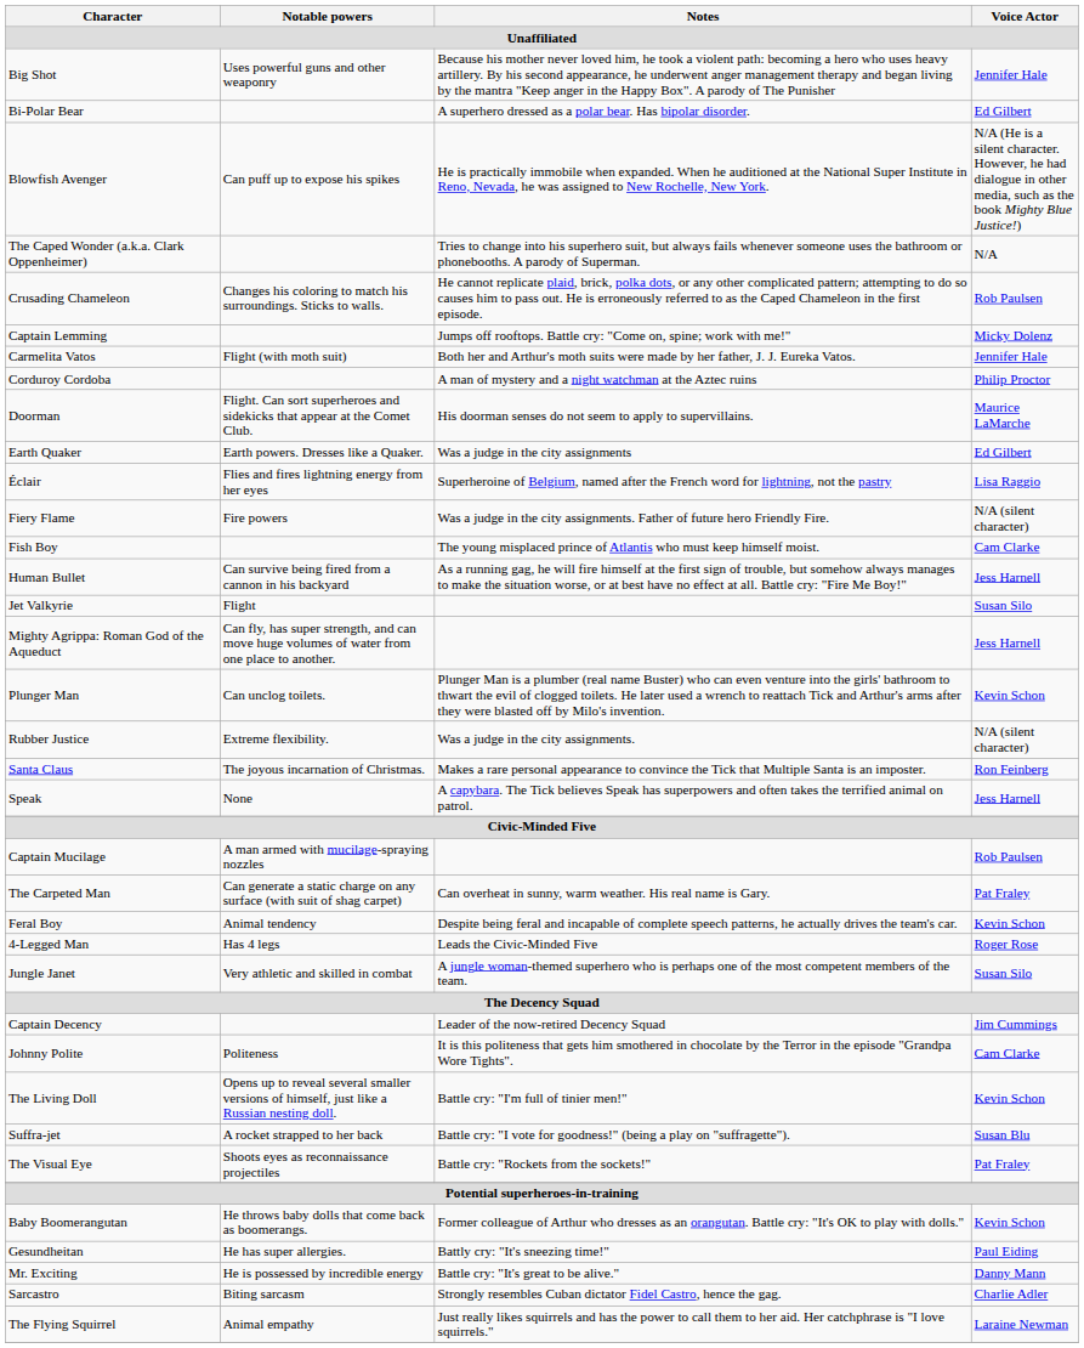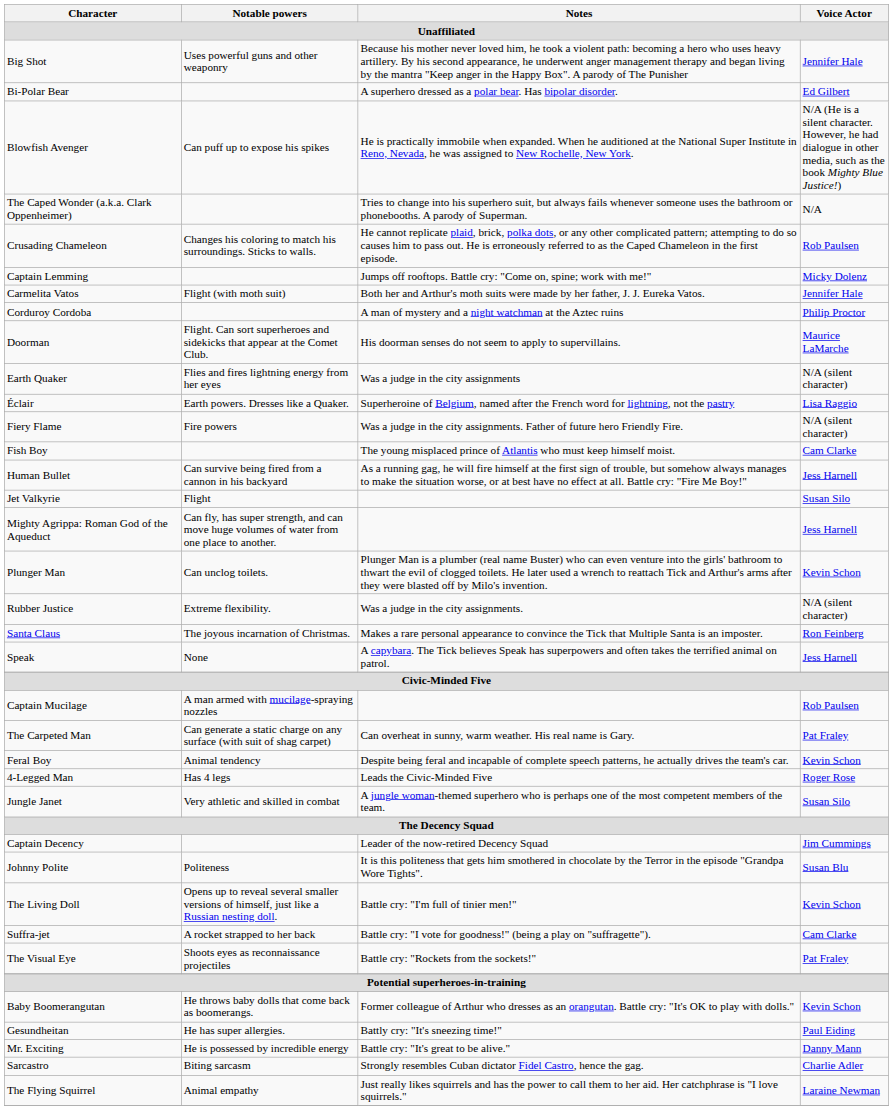 <table class="wikitable" width=100%>
 <tr>
 <th width=20%>Character</th>
 <th width=20%>Notable powers</th>
 <th width=50%>Notes</th>
 <th width=30%>Voice Actor</th>
 </tr>
 <tr bgcolor="#dddddd">
 <td colspan=4 align=center><strong>Unaffiliated</strong></td>
 </tr>
 <tr>
 <td>Big Shot</td>
 <td>Uses powerful guns and other weaponry</td>
 <td>Because his mother never loved him, he took a violent path: becoming a hero who uses heavy artillery. By his second appearance, he underwent anger management therapy and began living by the mantra "Keep anger in the Happy Box". A parody of The Punisher</td>
 <td><a href='#'>Jennifer Hale</a></td>
 </tr>
 <tr>
 <td>Bi-Polar Bear</td>
 <td></td>
 <td>A superhero dressed as a <a href='#'>polar bear</a>. Has <a href='#'>bipolar disorder</a>.</td>
 <td><a href='#'>Ed Gilbert</a></td>
 </tr>
 <tr>
 <td>Blowfish Avenger</td>
 <td>Can puff up to expose his spikes</td>
 <td>He is practically immobile when expanded. When he auditioned at the National Super Institute in <a href='#'>Reno, Nevada</a>, he was assigned to <a href='#'>New Rochelle, New York</a>.</td>
 <td>N/A (He is a silent character. However,  he had dialogue in other media, such as the book <em>Mighty Blue Justice!</em>)</td>
 </tr>
 <tr>
 <td>The Caped Wonder (a.k.a. Clark Oppenheimer)</td>
 <td></td>
 <td>Tries to change into his superhero suit, but always fails whenever someone uses the bathroom or phonebooths. A parody of Superman.</td>
 <td>N/A</td>
 </tr>
 <tr>
 <td>Crusading Chameleon</td>
 <td>Changes his coloring to match his surroundings.  Sticks to walls.</td>
 <td>He cannot replicate <a href='#'>plaid</a>, brick, <a href='#'>polka dots</a>, or any other complicated pattern; attempting to do so causes him to pass out. He is erroneously referred to as the Caped Chameleon in the first episode.</td>
 <td><a href='#'>Rob Paulsen</a></td>
 </tr>
 <tr>
 <td>Captain Lemming</td>
 <td></td>
 <td>Jumps off rooftops. Battle cry: "Come on, spine; work with me!"</td>
 <td><a href='#'>Micky Dolenz</a></td>
 </tr>
 <tr>
 <td>Carmelita Vatos</td>
 <td>Flight (with moth suit)</td>
 <td>Both her and Arthur's moth suits were made by her father, J. J. Eureka Vatos.</td>
 <td><a href='#'>Jennifer Hale</a></td>
 </tr>
 <tr>
 <td>Corduroy Cordoba</td>
 <td></td>
 <td>A man of mystery and a <a href='#'>night watchman</a> at the Aztec ruins</td>
 <td><a href='#'>Philip Proctor</a></td>
 </tr>
 <tr>
 <td>Doorman</td>
 <td>Flight. Can sort superheroes and sidekicks that appear at the Comet Club.</td>
 <td>His doorman senses do not seem to apply to supervillains.</td>
 <td><a href='#'>Maurice LaMarche</a></td>
 </tr>
 <tr>
 <td>Earth Quaker</td>
-<td>Earth powers. Dresses like a Quaker.</td>
+<td>Flies and fires lightning energy from her eyes</td>
 <td>Was a judge in the city assignments</td>
-<td><a href='#'>Ed Gilbert</a></td>
+<td>N/A (silent character)</td>
 </tr>
 <tr>
 <td>Éclair</td>
-<td>Flies and fires lightning energy from her eyes</td>
+<td>Earth powers. Dresses like a Quaker.</td>
 <td>Superheroine of <a href='#'>Belgium</a>, named after the French word for <a href='#'>lightning</a>, not the <a href='#'>pastry</a></td>
 <td><a href='#'>Lisa Raggio</a></td>
 </tr>
 <tr>
 <td>Fiery Flame</td>
 <td>Fire powers</td>
 <td>Was a judge in the city assignments. Father of future hero Friendly Fire.</td>
 <td>N/A (silent character)</td>
 </tr>
 <tr>
 <td>Fish Boy</td>
 <td></td>
 <td>The young misplaced prince of <a href='#'>Atlantis</a> who must keep himself moist.</td>
 <td><a href='#'>Cam Clarke</a></td>
 </tr>
 <tr>
 <td>Human Bullet</td>
 <td>Can survive being fired from a cannon in his backyard</td>
 <td>As a running gag, he will fire himself at the first sign of trouble, but somehow always manages to make the situation worse, or at best have no effect at all. Battle cry: "Fire Me Boy!"</td>
 <td><a href='#'>Jess Harnell</a></td>
 </tr>
 <tr>
 <td>Jet Valkyrie</td>
 <td>Flight</td>
 <td></td>
 <td><a href='#'>Susan Silo</a></td>
 </tr>
 <tr>
 <td>Mighty Agrippa: Roman God of the Aqueduct</td>
 <td>Can fly, has super strength, and can move huge volumes of water from one place to another.</td>
 <td></td>
 <td><a href='#'>Jess Harnell</a></td>
 </tr>
 <tr>
 <td>Plunger Man</td>
 <td>Can unclog toilets.</td>
 <td>Plunger Man is a plumber (real name Buster) who can even venture into the girls' bathroom to thwart the evil of clogged toilets. He later used a wrench to reattach Tick and Arthur's arms after they were blasted off by Milo's invention.</td>
 <td><a href='#'>Kevin Schon</a></td>
 </tr>
 <tr>
 <td>Rubber Justice</td>
 <td>Extreme flexibility.</td>
 <td>Was a judge in the city assignments.</td>
 <td>N/A (silent character)</td>
 </tr>
 <tr>
 <td><a href='#'>Santa Claus</a></td>
 <td>The joyous incarnation of Christmas.</td>
 <td>Makes a rare personal appearance to convince the Tick that Multiple Santa is an imposter.</td>
 <td><a href='#'>Ron Feinberg</a></td>
 </tr>
 <tr>
 <td>Speak</td>
 <td>None</td>
 <td>A <a href='#'>capybara</a>. The Tick believes Speak has superpowers and often takes the terrified animal on patrol.</td>
 <td><a href='#'>Jess Harnell</a></td>
 </tr>
 <tr>
 </tr>
 <tr bgcolor="#dddddd">
 <td colspan=4 align=center><strong>Civic-Minded Five</strong></td>
 </tr>
 <tr>
 <td>Captain Mucilage</td>
 <td>A man armed with <a href='#'>mucilage</a>-spraying nozzles</td>
 <td></td>
 <td><a href='#'>Rob Paulsen</a></td>
 </tr>
 <tr>
 <td>The Carpeted Man</td>
 <td>Can generate a static charge on any surface (with suit of shag carpet)</td>
 <td>Can overheat in sunny, warm weather. His real name is Gary.</td>
 <td><a href='#'>Pat Fraley</a></td>
 </tr>
 <tr>
 <td>Feral Boy</td>
 <td>Animal tendency</td>
 <td>Despite being feral and incapable of complete speech patterns, he actually drives the team's car.</td>
 <td><a href='#'>Kevin Schon</a></td>
 </tr>
 <tr>
 <td>4-Legged Man</td>
 <td>Has 4 legs</td>
 <td>Leads the Civic-Minded Five</td>
 <td><a href='#'>Roger Rose</a></td>
 </tr>
 <tr>
 <td>Jungle Janet</td>
 <td>Very athletic and skilled in combat</td>
 <td>A <a href='#'>jungle woman</a>-themed superhero who is perhaps one of the most competent members of the team.</td>
 <td><a href='#'>Susan Silo</a></td>
 </tr>
 <tr bgcolor="#dddddd">
 <td colspan=4 align=center><strong>The Decency Squad</strong></td>
 </tr>
 <tr>
 <td>Captain Decency</td>
 <td></td>
 <td>Leader of the now-retired Decency Squad</td>
 <td><a href='#'>Jim Cummings</a></td>
 </tr>
 <tr>
 <td>Johnny Polite</td>
 <td>Politeness</td>
 <td>It is this politeness that gets him smothered in chocolate by the Terror in the episode "Grandpa Wore Tights".</td>
-<td><a href='#'>Cam Clarke</a></td>
+<td><a href='#'>Susan Blu</a></td>
 </tr>
 <tr>
 <td>The Living Doll</td>
 <td>Opens up to reveal several smaller versions of himself, just like a <a href='#'>Russian nesting doll</a>.</td>
 <td>Battle cry: "I'm full of tinier men!"</td>
 <td><a href='#'>Kevin Schon</a></td>
 </tr>
 <tr>
 <td>Suffra-jet</td>
 <td>A rocket strapped to her back</td>
 <td>Battle cry: "I vote for goodness!" (being a play on "suffragette").</td>
-<td><a href='#'>Susan Blu</a></td>
+<td><a href='#'>Cam Clarke</a></td>
 </tr>
 <tr>
 <td>The Visual Eye</td>
 <td>Shoots eyes as reconnaissance projectiles</td>
 <td>Battle cry: "Rockets from the sockets!"</td>
 <td><a href='#'>Pat Fraley</a></td>
 </tr>
 <tr>
 </tr>
 <tr bgcolor="dddddd">
 <td colspan=4 align=center><strong>Potential superheroes-in-training</strong></td>
 </tr>
 <tr>
 <td>Baby Boomerangutan</td>
 <td>He throws baby dolls that come back as boomerangs.</td>
 <td>Former colleague of Arthur who dresses as an <a href='#'>orangutan</a>. Battle cry: "It's OK to play with dolls."</td>
 <td><a href='#'>Kevin Schon</a></td>
 </tr>
 <tr>
 <td>Gesundheitan</td>
 <td>He has super allergies.</td>
 <td>Battly cry: "It's sneezing time!"</td>
 <td><a href='#'>Paul Eiding</a></td>
 </tr>
 <tr>
 <td>Mr. Exciting</td>
 <td>He is possessed by incredible energy</td>
 <td>Battle cry: "It's great to be alive."</td>
 <td><a href='#'>Danny Mann</a></td>
 </tr>
 <tr>
 <td>Sarcastro</td>
 <td>Biting sarcasm</td>
 <td>Strongly resembles Cuban dictator <a href='#'>Fidel Castro</a>, hence the gag.</td>
 <td><a href='#'>Charlie Adler</a></td>
 </tr>
 <tr>
 <td>The Flying Squirrel</td>
 <td>Animal empathy</td>
 <td>Just really likes squirrels and has the power to call them to her aid. Her catchphrase is "I love squirrels."</td>
 <td><a href='#'>Laraine Newman</a></td>
 </tr>
 <tr>
 </tr>
 </table>
